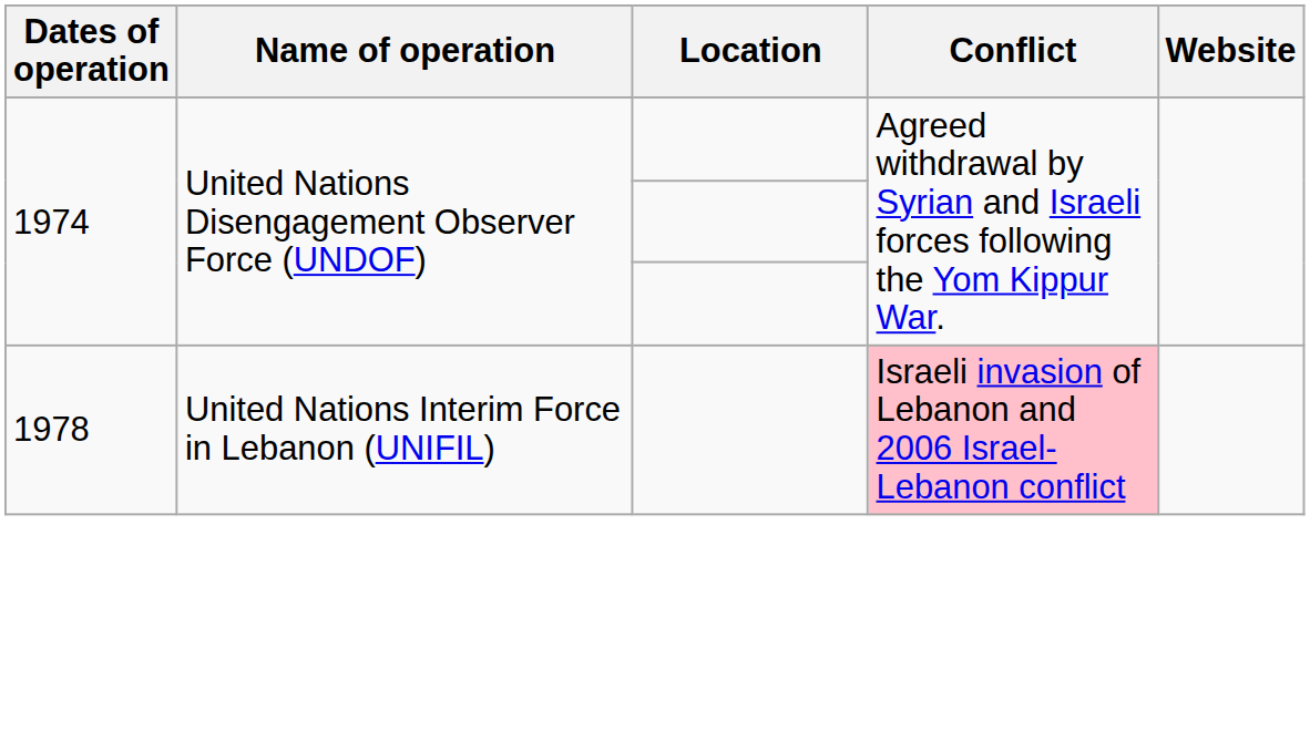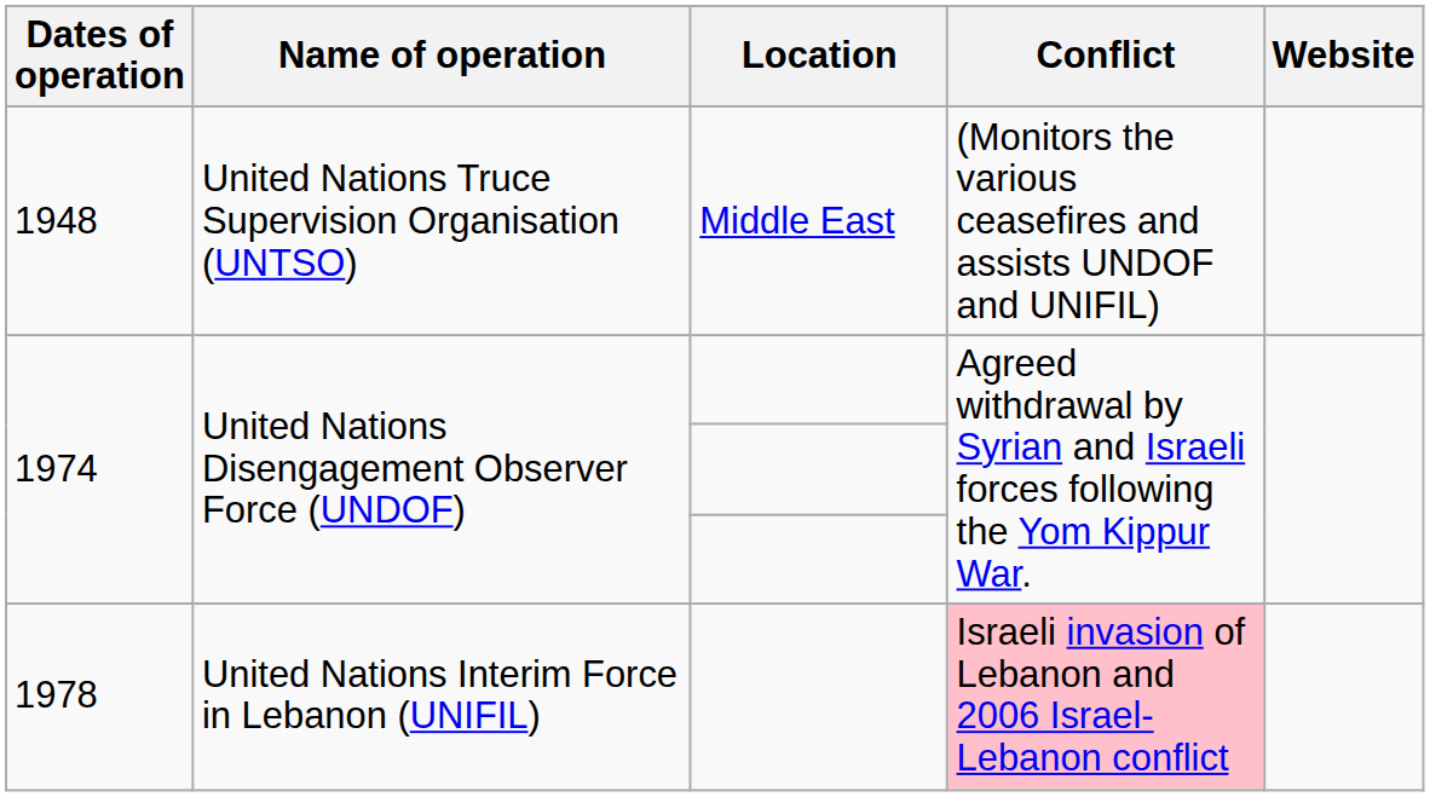 <table class="wikitable">
 <tr>
 <th width="10%">Dates of operation</th>
 <th width="40%">Name of operation</th>
 <th width="20%">Location</th>
 <th width="25%">Conflict</th>
 <th width="5%">Website</th>
+</tr>
+<tr>
+<td>1948</td>
+<td>United Nations Truce Supervision Organisation (<a href='#'>UNTSO</a>)</td>
+<td><a href='#'>Middle East</a></td>
+<td>(Monitors the various ceasefires and assists UNDOF and UNIFIL)</td>
+<td></td>
 </tr>
 <tr>
 <td rowspan="3">1974</td>
 <td rowspan="3">United Nations Disengagement Observer Force (<a href='#'>UNDOF</a>)</td>
 <td></td>
 <td rowspan="3">Agreed withdrawal by <a href='#'>Syrian</a> and <a href='#'>Israeli</a> forces following the <a href='#'>Yom Kippur War</a>.</td>
 <td rowspan="3"></td>
 </tr>
 <tr>
 <td></td>
 </tr>
 <tr>
 <td></td>
 </tr>
 <tr>
 <td>1978</td>
 <td>United Nations Interim Force in Lebanon (<a href='#'>UNIFIL</a>)</td>
 <td></td>
 <td style="background: pink;">Israeli <a href='#'>invasion</a> of Lebanon and <a href='#'>2006 Israel-Lebanon conflict</a></td>
 <td></td>
 </tr>
 </table>
